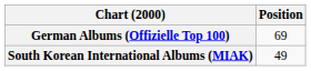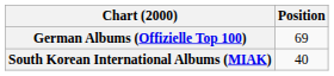 <table class="wikitable plainrowheaders" style="text-align:center">
 <tr>
 <th scope="col">Chart (2000)</th>
 <th scope="col">Position</th>
 </tr>
 <tr>
 <th scope="row">German Albums (<a href='#'>Offizielle Top 100</a>)</th>
 <td>69</td>
 </tr>
 <tr>
 <th scope="row">South Korean International Albums (<a href='#'>MIAK</a>)</th>
-<td>49</td>
+<td>40</td>
 </tr>
 </table>
